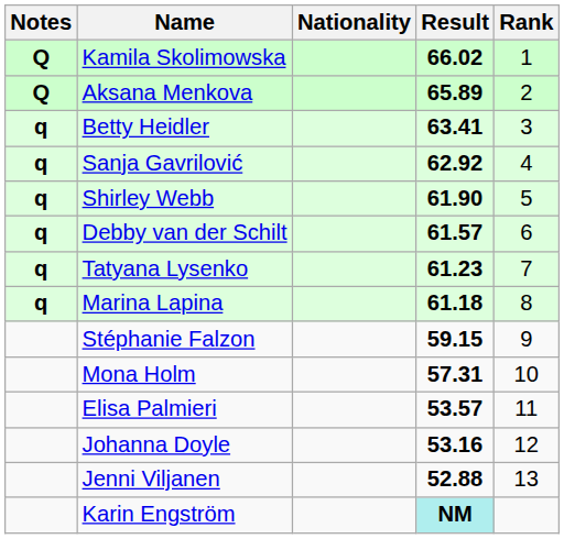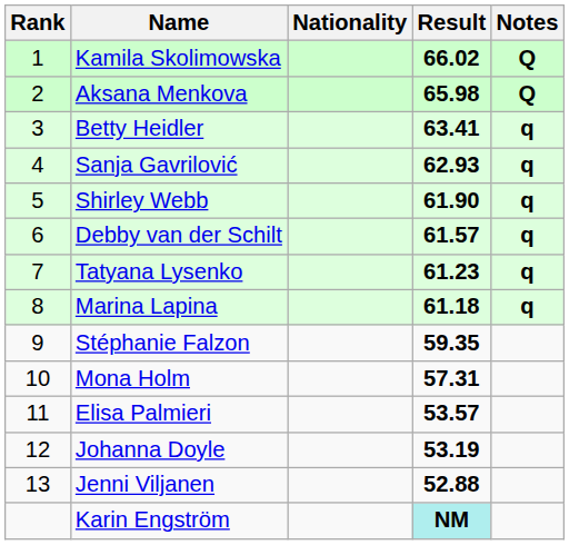 <table class="wikitable sortable" style="text-align:center">
 <tr>
-<th>Notes</th>
+<th>Rank</th>
 <th>Name</th>
 <th>Nationality</th>
 <th>Result</th>
-<th>Rank</th>
+<th>Notes</th>
 </tr>
 <tr bgcolor=ccffcc>
-<td><strong>Q</strong></td>
+<td>1</td>
 <td align=left><a href='#'>Kamila Skolimowska</a></td>
 <td align=left></td>
 <td><strong>66.02</strong></td>
-<td>1</td>
+<td><strong>Q</strong></td>
 </tr>
 <tr bgcolor=ccffcc>
-<td><strong>Q</strong></td>
+<td>2</td>
 <td align=left><a href='#'>Aksana Menkova</a></td>
 <td align=left></td>
-<td><strong>65.89</strong></td>
-<td>2</td>
+<td><strong>65.98</strong></td>
+<td><strong>Q</strong></td>
 </tr>
 <tr bgcolor=ddffdd>
-<td><strong>q</strong></td>
+<td>3</td>
 <td align=left><a href='#'>Betty Heidler</a></td>
 <td align=left></td>
 <td><strong>63.41</strong></td>
-<td>3</td>
+<td><strong>q</strong></td>
 </tr>
 <tr bgcolor=ddffdd>
-<td><strong>q</strong></td>
+<td>4</td>
 <td align=left><a href='#'>Sanja Gavrilović</a></td>
 <td align=left></td>
-<td><strong>62.92</strong></td>
-<td>4</td>
+<td><strong>62.93</strong></td>
+<td><strong>q</strong></td>
 </tr>
 <tr bgcolor=ddffdd>
-<td><strong>q</strong></td>
+<td>5</td>
 <td align=left><a href='#'>Shirley Webb</a></td>
 <td align=left></td>
 <td><strong>61.90</strong></td>
-<td>5</td>
+<td><strong>q</strong></td>
 </tr>
 <tr bgcolor=ddffdd>
-<td><strong>q</strong></td>
+<td>6</td>
 <td align=left><a href='#'>Debby van der Schilt</a></td>
 <td align=left></td>
 <td><strong>61.57</strong></td>
-<td>6</td>
+<td><strong>q</strong></td>
 </tr>
 <tr bgcolor=ddffdd>
-<td><strong>q</strong></td>
+<td>7</td>
 <td align=left><a href='#'>Tatyana Lysenko</a></td>
 <td align=left></td>
 <td><strong>61.23</strong></td>
-<td>7</td>
+<td><strong>q</strong></td>
 </tr>
 <tr bgcolor=ddffdd>
-<td><strong>q</strong></td>
+<td>8</td>
 <td align=left><a href='#'>Marina Lapina</a></td>
 <td align=left></td>
 <td><strong>61.18</strong></td>
-<td>8</td>
+<td><strong>q</strong></td>
 </tr>
 <tr>
-<td></td>
+<td>9</td>
 <td align=left><a href='#'>Stéphanie Falzon</a></td>
 <td align=left></td>
-<td><strong>59.15</strong></td>
-<td>9</td>
+<td><strong>59.35</strong></td>
+<td></td>
 </tr>
 <tr>
-<td></td>
+<td>10</td>
 <td align=left><a href='#'>Mona Holm</a></td>
 <td align=left></td>
 <td><strong>57.31</strong></td>
-<td>10</td>
+<td></td>
 </tr>
 <tr>
-<td></td>
+<td>11</td>
 <td align=left><a href='#'>Elisa Palmieri</a></td>
 <td align=left></td>
 <td><strong>53.57</strong></td>
-<td>11</td>
+<td></td>
 </tr>
 <tr>
-<td></td>
+<td>12</td>
 <td align=left><a href='#'>Johanna Doyle</a></td>
 <td align=left></td>
-<td><strong>53.16</strong></td>
-<td>12</td>
+<td><strong>53.19</strong></td>
+<td></td>
 </tr>
 <tr>
-<td></td>
+<td>13</td>
 <td align=left><a href='#'>Jenni Viljanen</a></td>
 <td align=left></td>
 <td><strong>52.88</strong></td>
-<td>13</td>
+<td></td>
 </tr>
 <tr>
 <td></td>
 <td align=left><a href='#'>Karin Engström</a></td>
 <td align=left></td>
 <td style="background: paleturquoise;"><strong>NM</strong></td>
 <td></td>
 </tr>
 </table>
